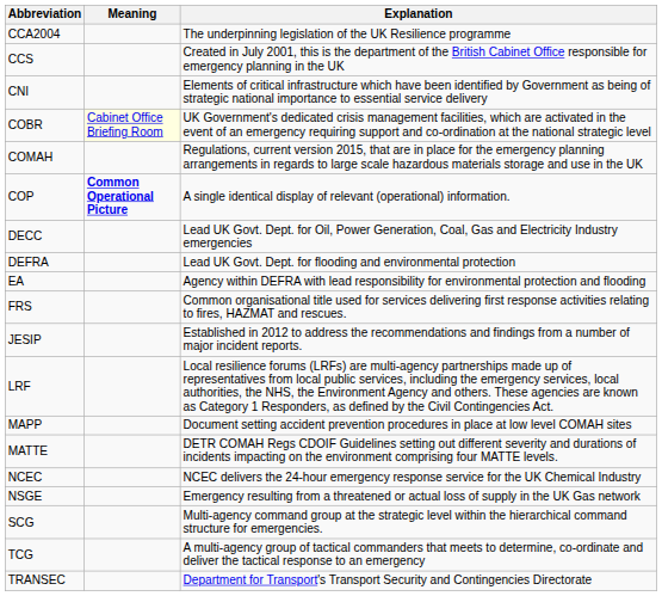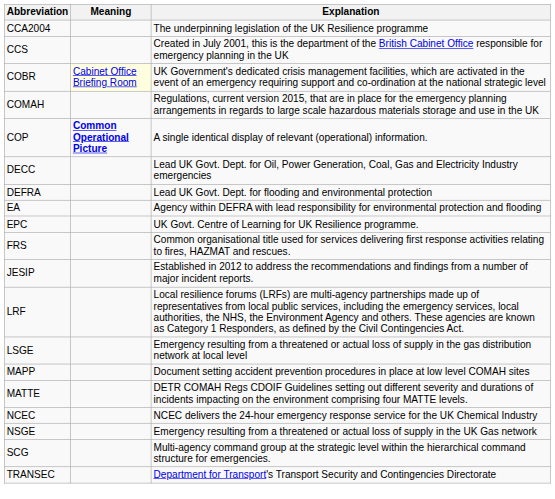 <table class="wikitable">
 <tr>
 <th>Abbreviation</th>
 <th>Meaning</th>
 <th>Explanation</th>
 </tr>
 <tr>
 <td>CCA2004</td>
 <td></td>
 <td>The underpinning legislation of the UK Resilience programme</td>
 </tr>
 <tr>
 <td>CCS</td>
 <td></td>
 <td>Created in July 2001, this is the department of the <a href='#'>British Cabinet Office</a> responsible for emergency planning in the UK</td>
-</tr>
-<tr>
-<td>CNI</td>
-<td></td>
-<td>Elements of critical infrastructure which have been identified by Government as being of strategic national importance to essential service delivery</td>
 </tr>
 <tr>
 <td>COBR</td>
 <td style="background: lightyellow;"><a href='#'>Cabinet Office Briefing Room</a></td>
 <td>UK Government's dedicated crisis management facilities, which are activated in the event of an emergency requiring support and co-ordination at the national strategic level</td>
 </tr>
 <tr>
 <td>COMAH</td>
 <td></td>
 <td>Regulations, current version 2015, that are in place for the emergency planning arrangements in regards to large scale hazardous materials storage and use in the UK</td>
 </tr>
 <tr>
 <td>COP</td>
 <td><strong><a href='#'>Common Operational Picture</a></strong></td>
 <td>A single identical display of relevant (operational) information.</td>
 </tr>
 <tr>
 <td>DECC</td>
 <td></td>
 <td>Lead UK Govt. Dept. for Oil, Power Generation, Coal, Gas and Electricity Industry emergencies</td>
 </tr>
 <tr>
 <td>DEFRA</td>
 <td></td>
 <td>Lead UK Govt. Dept. for flooding and environmental protection</td>
 </tr>
 <tr>
 <td>EA</td>
 <td></td>
 <td>Agency within DEFRA with lead responsibility for environmental protection and flooding</td>
 </tr>
 <tr>
+<td>EPC</td>
+<td></td>
+<td>UK Govt. Centre of Learning for UK Resilience programme.</td>
+</tr>
+<tr>
 <td>FRS</td>
 <td></td>
 <td>Common organisational title used for services delivering first response activities relating to fires, HAZMAT and rescues.</td>
 </tr>
 <tr>
 <td>JESIP</td>
 <td></td>
 <td>Established in 2012 to address the recommendations and findings from a number of major incident reports.</td>
 </tr>
 <tr>
 <td>LRF</td>
 <td></td>
 <td>Local resilience forums (LRFs) are multi-agency partnerships made up of representatives from local public services, including the emergency services, local authorities, the NHS, the Environment Agency and others. These agencies are known as Category 1 Responders, as defined by the Civil Contingencies Act.</td>
+</tr>
+<tr>
+<td>LSGE</td>
+<td></td>
+<td>Emergency resulting from a threatened or actual loss of supply in the gas distribution network at local level</td>
 </tr>
 <tr>
 <td>MAPP</td>
 <td></td>
 <td>Document setting accident prevention procedures in place at low level COMAH sites</td>
 </tr>
 <tr>
 <td>MATTE</td>
 <td></td>
 <td>DETR COMAH Regs CDOIF Guidelines setting out different severity and durations of incidents impacting on the environment comprising four MATTE levels.</td>
 </tr>
 <tr>
 <td>NCEC</td>
 <td></td>
 <td>NCEC delivers the 24-hour emergency response service for the UK Chemical Industry</td>
 </tr>
 <tr>
 <td>NSGE</td>
 <td></td>
 <td>Emergency resulting from a threatened or actual loss of supply in the UK Gas network</td>
 </tr>
 <tr>
 <td>SCG</td>
 <td></td>
 <td>Multi-agency command group at the strategic level within the hierarchical command structure for emergencies.</td>
 </tr>
 <tr>
-<td>TCG</td>
-<td></td>
-<td>A multi-agency group of tactical commanders that meets to determine, co-ordinate and deliver the tactical response to an emergency</td>
-</tr>
-<tr>
 <td>TRANSEC</td>
 <td></td>
 <td><a href='#'>Department for Transport</a>'s Transport Security and Contingencies Directorate</td>
 </tr>
 </table>
